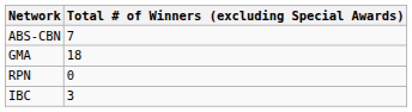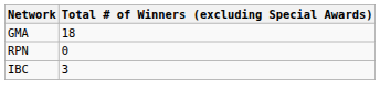 <table class="wikitable sortable">
 <tr>
 <th>Network</th>
 <th>Total # of Winners (excluding Special Awards)</th>
-</tr>
-<tr>
-<td>ABS-CBN</td>
-<td>7</td>
 </tr>
 <tr>
 <td>GMA</td>
 <td>18</td>
 </tr>
 <tr>
 <td>RPN</td>
 <td>0</td>
 </tr>
 <tr>
 <td>IBC</td>
 <td>3</td>
 </tr>
 </table>
